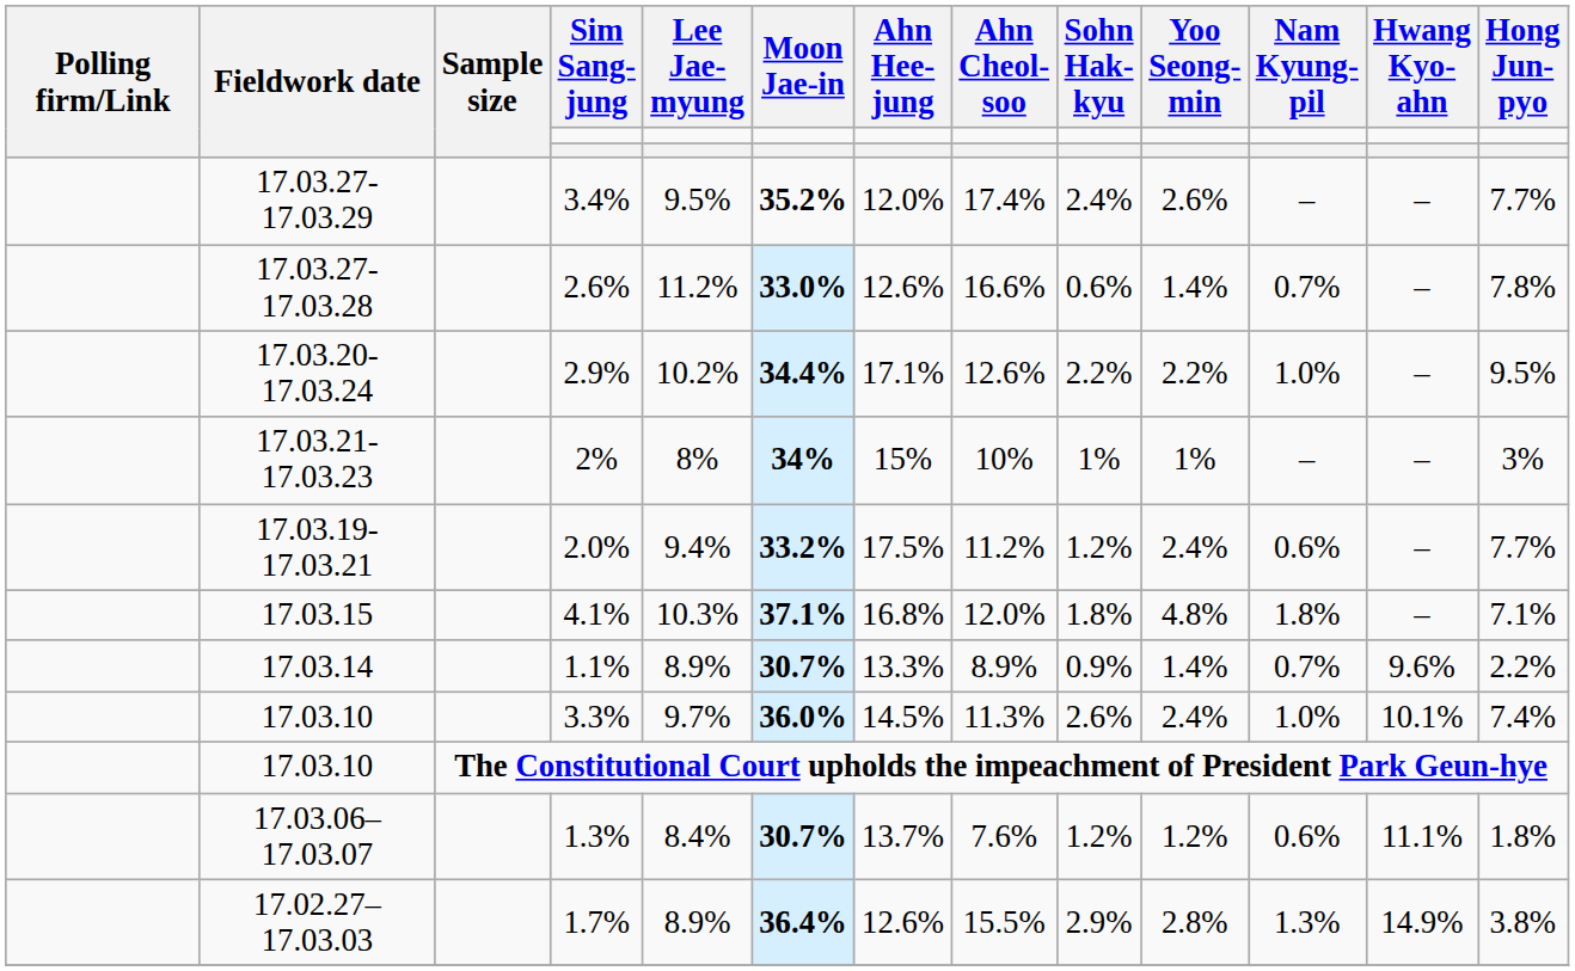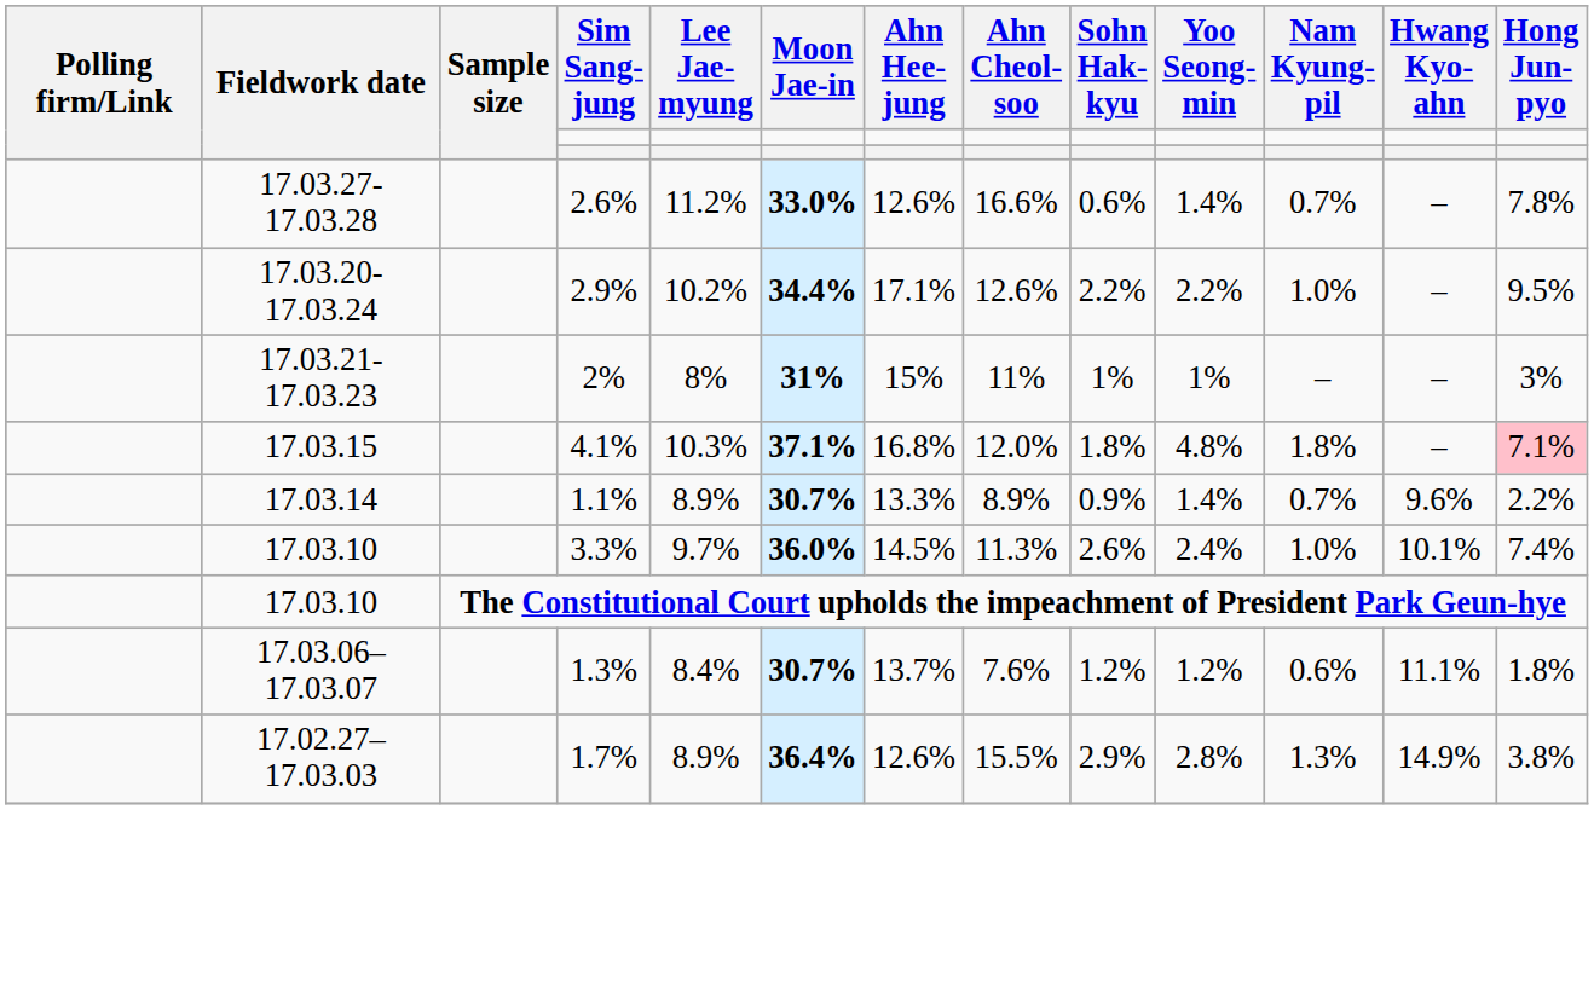 <table class="wikitable mw-collapsible mw-collapsed" style="text-align:center">
 <tr style="height:55px; background:#e9e9e9;">
 <th style="width:90px;" rowspan="3">Polling firm/Link</th>
 <th style="width:110px;" rowspan="3">Fieldwork date</th>
 <th style="width:35px;" rowspan="3">Sample<br>size</th>
 <th style="width:35px;"><a href='#'>Sim Sang-jung</a></th>
 <th style="width:35px;"><a href='#'>Lee Jae-myung</a></th>
 <th style="width:35px;"><a href='#'>Moon Jae-in</a></th>
 <th style="width:35px;"><a href='#'>Ahn Hee-jung</a></th>
 <th style="width:35px;"><a href='#'>Ahn Cheol-soo</a></th>
 <th style="width:35px;"><a href='#'>Sohn Hak-kyu</a></th>
 <th style="width:35px;"><a href='#'>Yoo Seong-min</a></th>
 <th style="width:35px;"><a href='#'>Nam Kyung-pil</a></th>
 <th style="width:35px;"><a href='#'>Hwang Kyo-ahn</a></th>
 <th style="width:35px;"><a href='#'>Hong Jun-pyo</a></th>
 </tr>
 <tr>
 <td></td>
 <td></td>
 <td></td>
 <td></td>
 <td></td>
 <td></td>
 <td></td>
 <td></td>
 <td></td>
 <td></td>
 </tr>
 <tr>
 <th></th>
 <th></th>
 <th></th>
 <th></th>
 <th></th>
 <th></th>
 <th></th>
 <th></th>
 <th></th>
 <th></th>
 </tr>
 <tr>
 <td></td>
-<td>17.03.27- 17.03.29</td>
-<td></td>
-<td>3.4%</td>
-<td>9.5%</td>
-<td><strong>35.2%</strong></td>
-<td>12.0%</td>
-<td>17.4%</td>
-<td>2.4%</td>
-<td>2.6%</td>
-<td>–</td>
-<td>–</td>
-<td>7.7%</td>
-</tr>
-<tr>
-<td></td>
 <td>17.03.27- 17.03.28</td>
 <td></td>
 <td>2.6%</td>
 <td>11.2%</td>
 <td style="background:#D5EFFF"><strong>33.0%</strong></td>
 <td>12.6%</td>
 <td>16.6%</td>
 <td>0.6%</td>
 <td>1.4%</td>
 <td>0.7%</td>
 <td>–</td>
 <td>7.8%</td>
 </tr>
 <tr>
 <td></td>
 <td>17.03.20- 17.03.24</td>
 <td></td>
 <td>2.9%</td>
 <td>10.2%</td>
 <td style="background:#D5EFFF"><strong>34.4%</strong></td>
 <td>17.1%</td>
 <td>12.6%</td>
 <td>2.2%</td>
 <td>2.2%</td>
 <td>1.0%</td>
 <td>–</td>
 <td>9.5%</td>
 </tr>
 <tr>
 <td></td>
 <td>17.03.21- 17.03.23</td>
 <td></td>
 <td>2%</td>
 <td>8%</td>
-<td style="background:#D5EFFF"><strong>34%</strong></td>
+<td style="background:#D5EFFF"><strong>31%</strong></td>
 <td>15%</td>
-<td>10%</td>
+<td>11%</td>
 <td>1%</td>
 <td>1%</td>
 <td>–</td>
 <td>–</td>
 <td>3%</td>
-</tr>
-<tr>
-<td></td>
-<td>17.03.19- 17.03.21</td>
-<td></td>
-<td>2.0%</td>
-<td>9.4%</td>
-<td style="background:#D5EFFF"><strong>33.2%</strong></td>
-<td>17.5%</td>
-<td>11.2%</td>
-<td>1.2%</td>
-<td>2.4%</td>
-<td>0.6%</td>
-<td>–</td>
-<td>7.7%</td>
 </tr>
 <tr>
 <td></td>
 <td>17.03.15</td>
 <td></td>
 <td>4.1%</td>
 <td>10.3%</td>
 <td style="background:#D5EFFF"><strong>37.1%</strong></td>
 <td>16.8%</td>
 <td>12.0%</td>
 <td>1.8%</td>
 <td>4.8%</td>
 <td>1.8%</td>
 <td>–</td>
-<td>7.1%</td>
+<td style="background: pink;">7.1%</td>
 </tr>
 <tr>
 <td></td>
 <td>17.03.14</td>
 <td></td>
 <td>1.1%</td>
 <td>8.9%</td>
 <td style="background:#D5EFFF"><strong>30.7%</strong></td>
 <td>13.3%</td>
 <td>8.9%</td>
 <td>0.9%</td>
 <td>1.4%</td>
 <td>0.7%</td>
 <td>9.6%</td>
 <td>2.2%</td>
 </tr>
 <tr>
 <td></td>
 <td>17.03.10</td>
 <td></td>
 <td>3.3%</td>
 <td>9.7%</td>
 <td style="background:#D5EFFF"><strong>36.0%</strong></td>
 <td>14.5%</td>
 <td>11.3%</td>
 <td>2.6%</td>
 <td>2.4%</td>
 <td>1.0%</td>
 <td>10.1%</td>
 <td>7.4%</td>
 </tr>
 <tr>
 <td></td>
 <td>17.03.10</td>
 <td colspan="11"><strong>The <a href='#'>Constitutional Court</a> upholds the impeachment of President <a href='#'>Park Geun-hye</a></strong></td>
 </tr>
 <tr>
 <td></td>
 <td>17.03.06–17.03.07</td>
 <td></td>
 <td>1.3%</td>
 <td>8.4%</td>
 <td style="background:#D5EFFF"><strong>30.7%</strong></td>
 <td>13.7%</td>
 <td>7.6%</td>
 <td>1.2%</td>
 <td>1.2%</td>
 <td>0.6%</td>
 <td>11.1%</td>
 <td>1.8%</td>
 </tr>
 <tr>
 <td></td>
 <td>17.02.27–17.03.03</td>
 <td></td>
 <td>1.7%</td>
 <td>8.9%</td>
 <td style="background:#D5EFFF"><strong>36.4%</strong></td>
 <td>12.6%</td>
 <td>15.5%</td>
 <td>2.9%</td>
 <td>2.8%</td>
 <td>1.3%</td>
 <td>14.9%</td>
 <td>3.8%</td>
 </tr>
 <tr>
 </tr>
 </table>
